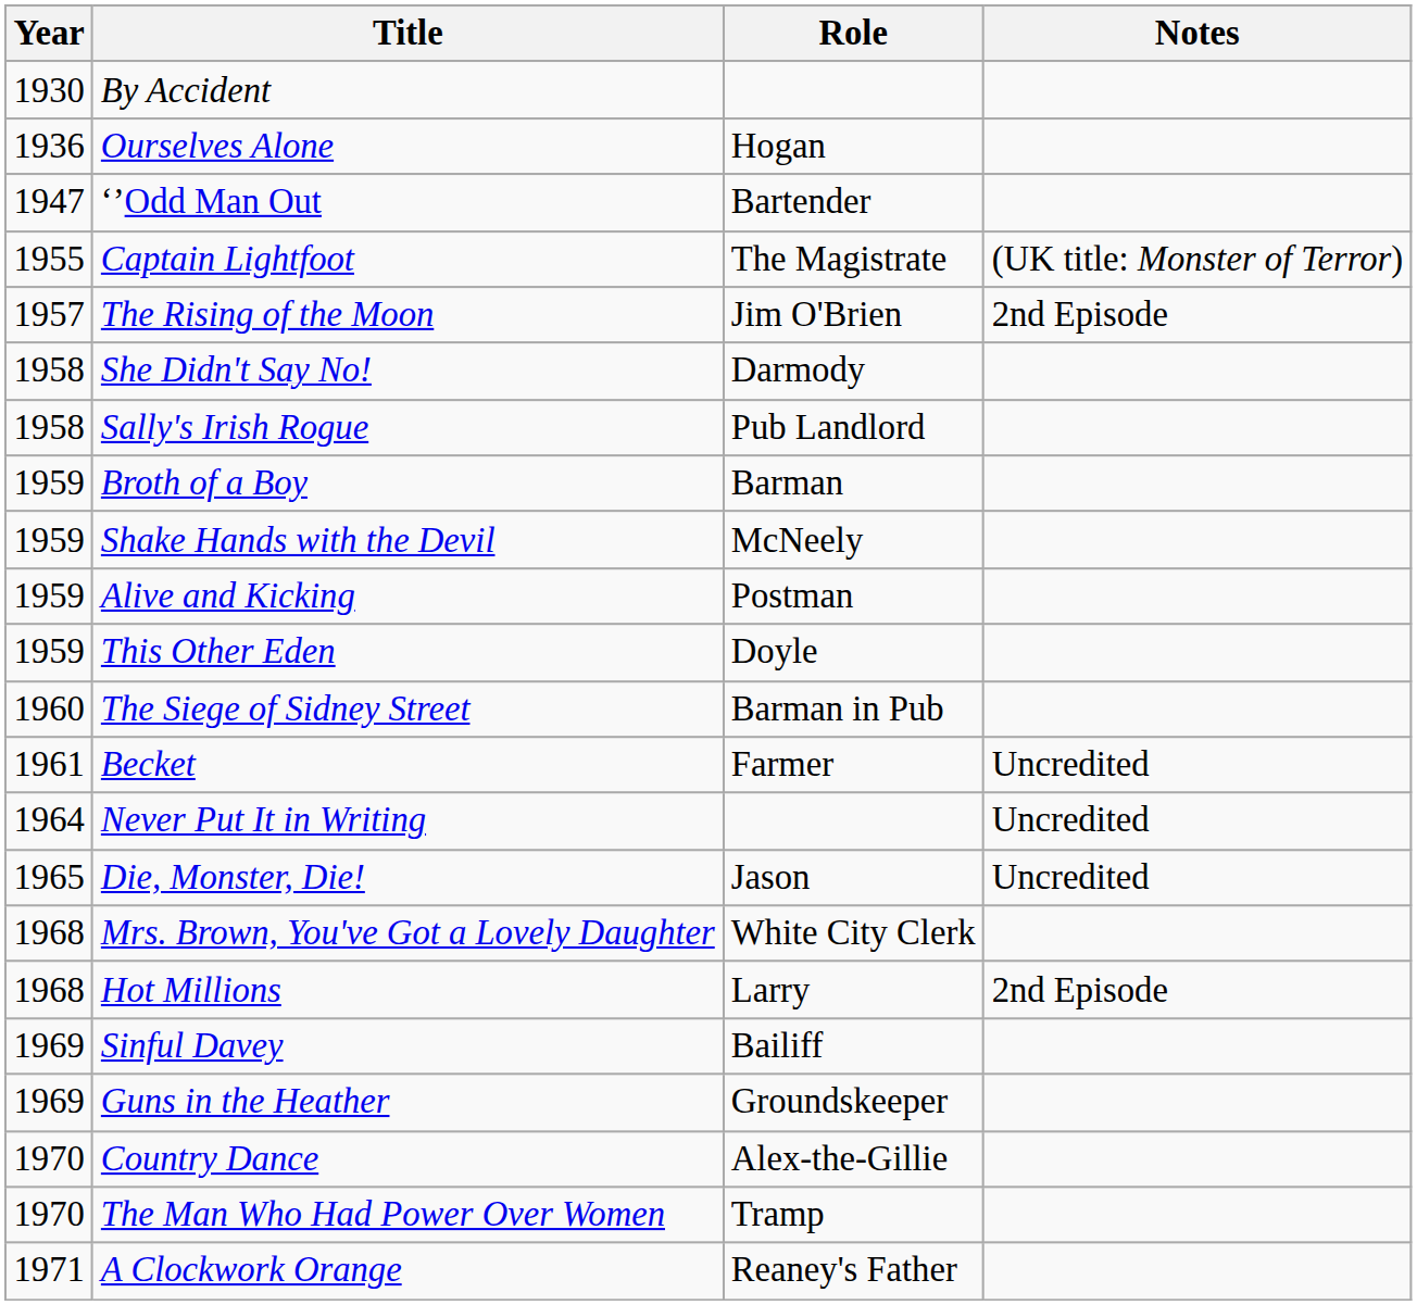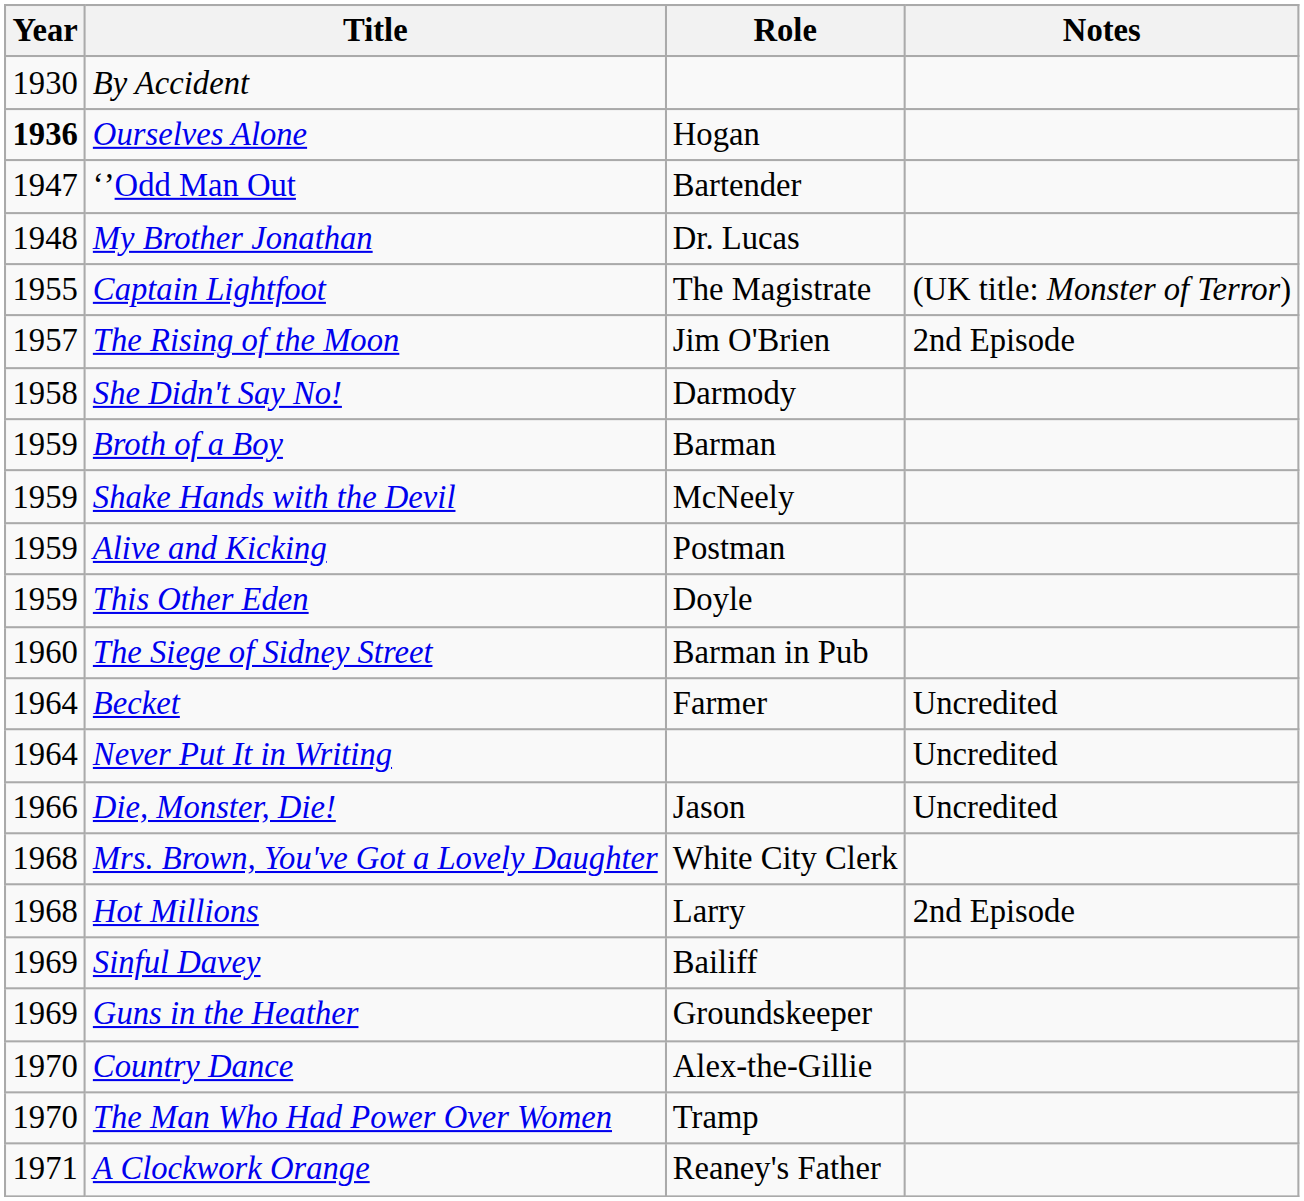 <table class="wikitable">
 <tr>
 <th>Year</th>
 <th>Title</th>
 <th>Role</th>
 <th>Notes</th>
 </tr>
 <tr>
 <td>1930</td>
 <td><em>By Accident</em></td>
 <td></td>
 <td></td>
 </tr>
 <tr>
-<td>1936</td>
+<td><strong>1936</strong></td>
 <td><em><a href='#'>Ourselves Alone</a></em></td>
 <td>Hogan</td>
 <td></td>
 </tr>
 <tr>
 <td>1947</td>
 <td>‘’<a href='#'>Odd Man Out</a></td>
 <td>Bartender</td>
+</tr>
+<tr>
+<td>1948</td>
+<td><em><a href='#'>My Brother Jonathan</a></em></td>
+<td>Dr. Lucas</td>
+<td></td>
 </tr>
 <tr>
 <td>1955</td>
 <td><em><a href='#'>Captain Lightfoot</a></em></td>
 <td>The Magistrate</td>
 <td>(UK title: <em>Monster of Terror</em>)</td>
 </tr>
 <tr>
 <td>1957</td>
 <td><em><a href='#'>The Rising of the Moon</a></em></td>
 <td>Jim O'Brien</td>
 <td>2nd Episode</td>
 </tr>
 <tr>
 <td>1958</td>
 <td><em><a href='#'>She Didn't Say No!</a></em></td>
 <td>Darmody</td>
-<td></td>
-</tr>
-<tr>
-<td>1958</td>
-<td><em><a href='#'>Sally's Irish Rogue</a></em></td>
-<td>Pub Landlord</td>
 <td></td>
 </tr>
 <tr>
 <td>1959</td>
 <td><em><a href='#'>Broth of a Boy</a></em></td>
 <td>Barman</td>
 <td></td>
 </tr>
 <tr>
 <td>1959</td>
 <td><em><a href='#'>Shake Hands with the Devil</a></em></td>
 <td>McNeely</td>
 <td></td>
 </tr>
 <tr>
 <td>1959</td>
 <td><em><a href='#'>Alive and Kicking</a></em></td>
 <td>Postman</td>
 <td></td>
 </tr>
 <tr>
 <td>1959</td>
 <td><em><a href='#'>This Other Eden</a></em></td>
 <td>Doyle</td>
 <td></td>
 </tr>
 <tr>
 <td>1960</td>
 <td><em><a href='#'>The Siege of Sidney Street</a></em></td>
 <td>Barman in Pub</td>
 <td></td>
 </tr>
 <tr>
-<td>1961</td>
+<td>1964</td>
 <td><em><a href='#'>Becket</a></em></td>
 <td>Farmer</td>
 <td>Uncredited</td>
 </tr>
 <tr>
 <td>1964</td>
 <td><em><a href='#'>Never Put It in Writing</a></em></td>
 <td></td>
 <td>Uncredited</td>
 </tr>
 <tr>
-<td>1965</td>
+<td>1966</td>
 <td><em><a href='#'>Die, Monster, Die!</a></em></td>
 <td>Jason</td>
 <td>Uncredited</td>
 </tr>
 <tr>
 <td>1968</td>
 <td><em><a href='#'>Mrs. Brown, You've Got a Lovely Daughter</a></em></td>
 <td>White City Clerk</td>
 <td></td>
 </tr>
 <tr>
 <td>1968</td>
 <td><em><a href='#'>Hot Millions</a></em></td>
 <td>Larry</td>
 <td>2nd Episode</td>
 </tr>
 <tr>
 <td>1969</td>
 <td><em><a href='#'>Sinful Davey</a></em></td>
 <td>Bailiff</td>
 <td></td>
 </tr>
 <tr>
 <td>1969</td>
 <td><em><a href='#'>Guns in the Heather</a></em></td>
 <td>Groundskeeper</td>
 <td></td>
 </tr>
 <tr>
 <td>1970</td>
 <td><em><a href='#'>Country Dance</a></em></td>
 <td>Alex-the-Gillie</td>
 <td></td>
 </tr>
 <tr>
 <td>1970</td>
 <td><em><a href='#'>The Man Who Had Power Over Women</a></em></td>
 <td>Tramp</td>
 <td></td>
 </tr>
 <tr>
 <td>1971</td>
 <td><em><a href='#'>A Clockwork Orange</a></em></td>
 <td>Reaney's Father</td>
 <td></td>
 </tr>
 </table>
